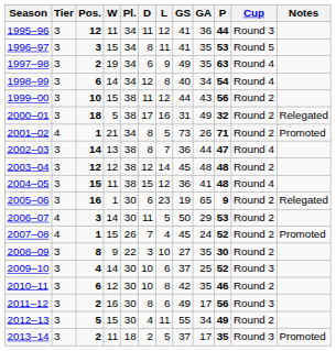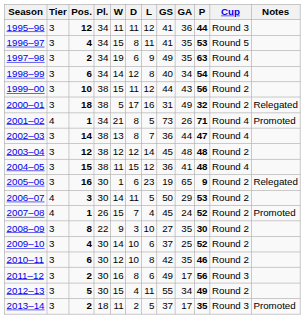 <table class="wikitable">
 <tr style="background:#efefef;">
 <th>Season</th>
 <th>Tier</th>
 <th>Pos.</th>
+<th>Pl.</th>
 <th>W</th>
-<th>Pl.</th>
 <th>D</th>
 <th>L</th>
 <th>GS</th>
 <th>GA</th>
 <th>P</th>
 <th><a href='#'>Cup</a></th>
 <th>Notes</th>
 </tr>
 <tr>
 <td><a href='#'>1995–96</a></td>
 <td>3</td>
 <td align="right"><strong>12</strong></td>
+<td align="right">34</td>
 <td align="right">11</td>
-<td align="right">34</td>
 <td align="right">11</td>
 <td align="right">12</td>
 <td align="right">41</td>
 <td align="right">36</td>
 <td align="right"><strong>44</strong></td>
 <td>Round 3</td>
 <td></td>
 </tr>
 <tr>
 <td><a href='#'>1996–97</a></td>
 <td>3</td>
-<td align="right"><strong>3</strong></td>
+<td align="right"><strong>4</strong></td>
+<td align="right">34</td>
 <td align="right">15</td>
-<td align="right">34</td>
 <td align="right">8</td>
 <td align="right">11</td>
 <td align="right">41</td>
 <td align="right">35</td>
 <td align="right"><strong>53</strong></td>
 <td>Round 5</td>
 <td></td>
 </tr>
 <tr>
 <td><a href='#'>1997–98</a></td>
 <td>3</td>
 <td align="right"><strong>2</strong></td>
+<td align="right">34</td>
 <td align="right">19</td>
-<td align="right">34</td>
 <td align="right">6</td>
 <td align="right">9</td>
 <td align="right">49</td>
 <td align="right">35</td>
 <td align="right"><strong>63</strong></td>
 <td>Round 4</td>
 <td></td>
 </tr>
 <tr>
 <td><a href='#'>1998–99</a></td>
 <td>3</td>
 <td align="right"><strong>6</strong></td>
+<td align="right">34</td>
 <td align="right">14</td>
-<td align="right">34</td>
 <td align="right">12</td>
 <td align="right">8</td>
 <td align="right">40</td>
 <td align="right">34</td>
 <td align="right"><strong>54</strong></td>
 <td>Round 4</td>
 <td></td>
 </tr>
 <tr>
 <td><a href='#'>1999–00</a></td>
 <td>3</td>
 <td align="right"><strong>10</strong></td>
+<td align="right">38</td>
 <td align="right">15</td>
-<td align="right">38</td>
 <td align="right">11</td>
 <td align="right">12</td>
 <td align="right">44</td>
 <td align="right">43</td>
 <td align="right"><strong>56</strong></td>
 <td>Round 2</td>
 <td></td>
 </tr>
 <tr>
 <td><a href='#'>2000–01</a></td>
 <td>3</td>
 <td align="right"><strong>18</strong></td>
+<td align="right">38</td>
 <td align="right">5</td>
-<td align="right">38</td>
 <td align="right">17</td>
 <td align="right">16</td>
 <td align="right">31</td>
 <td align="right">49</td>
 <td align="right"><strong>32</strong></td>
 <td>Round 2</td>
 <td>Relegated</td>
 </tr>
 <tr>
 <td><a href='#'>2001–02</a></td>
 <td>4</td>
 <td align="right"><strong>1</strong></td>
+<td align="right">34</td>
 <td align="right">21</td>
-<td align="right">34</td>
 <td align="right">8</td>
 <td align="right">5</td>
 <td align="right">73</td>
 <td align="right">26</td>
 <td align="right"><strong>71</strong></td>
-<td>Round 2</td>
+<td>Round 4</td>
 <td>Promoted</td>
 </tr>
 <tr>
 <td><a href='#'>2002–03</a></td>
 <td>3</td>
 <td align="right"><strong>14</strong></td>
+<td align="right">38</td>
 <td align="right">13</td>
-<td align="right">38</td>
 <td align="right">8</td>
 <td align="right">7</td>
 <td align="right">36</td>
 <td align="right">44</td>
 <td align="right"><strong>47</strong></td>
 <td>Round 4</td>
 <td></td>
 </tr>
 <tr>
 <td><a href='#'>2003–04</a></td>
 <td>3</td>
 <td align="right"><strong>12</strong></td>
+<td align="right">38</td>
 <td align="right">12</td>
-<td align="right">38</td>
 <td align="right">12</td>
 <td align="right">14</td>
 <td align="right">45</td>
 <td align="right">48</td>
 <td align="right"><strong>48</strong></td>
 <td>Round 2</td>
 <td></td>
 </tr>
 <tr>
 <td><a href='#'>2004–05</a></td>
 <td>3</td>
 <td align="right"><strong>15</strong></td>
+<td align="right">38</td>
 <td align="right">11</td>
-<td align="right">38</td>
 <td align="right">15</td>
 <td align="right">12</td>
 <td align="right">36</td>
 <td align="right">41</td>
 <td align="right"><strong>48</strong></td>
 <td>Round 4</td>
 <td></td>
 </tr>
 <tr>
 <td><a href='#'>2005–06</a></td>
 <td>3</td>
 <td align="right"><strong>16</strong></td>
+<td align="right">30</td>
 <td align="right">1</td>
-<td align="right">30</td>
 <td align="right">6</td>
 <td align="right">23</td>
 <td align="right">19</td>
 <td align="right">65</td>
 <td align="right"><strong>9</strong></td>
 <td>Round 2</td>
 <td>Relegated</td>
 </tr>
 <tr>
 <td><a href='#'>2006–07</a></td>
 <td>4</td>
 <td align="right"><strong>3</strong></td>
+<td align="right">30</td>
 <td align="right">14</td>
-<td align="right">30</td>
 <td align="right">11</td>
 <td align="right">5</td>
 <td align="right">50</td>
 <td align="right">29</td>
 <td align="right"><strong>53</strong></td>
 <td>Round 2</td>
 <td></td>
 </tr>
 <tr>
 <td><a href='#'>2007–08</a></td>
 <td>4</td>
 <td align="right"><strong>1</strong></td>
+<td align="right">26</td>
 <td align="right">15</td>
-<td align="right">26</td>
 <td align="right">7</td>
 <td align="right">4</td>
 <td align="right">45</td>
 <td align="right">24</td>
 <td align="right"><strong>52</strong></td>
 <td>Round 2</td>
 <td>Promoted</td>
 </tr>
 <tr>
 <td><a href='#'>2008–09</a></td>
 <td>3</td>
 <td align="right"><strong>8</strong></td>
+<td align="right">22</td>
 <td align="right">9</td>
-<td align="right">22</td>
 <td align="right">3</td>
 <td align="right">10</td>
 <td align="right">27</td>
 <td align="right">35</td>
 <td align="right"><strong>30</strong></td>
 <td>Round 2</td>
 <td></td>
 </tr>
 <tr>
 <td><a href='#'>2009–10</a></td>
 <td>3</td>
 <td align="right"><strong>4</strong></td>
+<td align="right">30</td>
 <td align="right">14</td>
-<td align="right">30</td>
 <td align="right">10</td>
 <td align="right">6</td>
 <td align="right">37</td>
 <td align="right">25</td>
 <td align="right"><strong>52</strong></td>
-<td>Round 3</td>
+<td>Round 2</td>
 <td></td>
 </tr>
 <tr>
 <td><a href='#'>2010–11</a></td>
 <td>3</td>
 <td align="right"><strong>6</strong></td>
+<td align="right">30</td>
 <td align="right">12</td>
-<td align="right">30</td>
 <td align="right">10</td>
 <td align="right">8</td>
 <td align="right">42</td>
 <td align="right">35</td>
 <td align="right"><strong>46</strong></td>
 <td>Round 2</td>
 <td></td>
 </tr>
 <tr>
 <td><a href='#'>2011–12</a></td>
 <td>3</td>
 <td align="right"><strong>2</strong></td>
+<td align="right">30</td>
 <td align="right">16</td>
-<td align="right">30</td>
 <td align="right">8</td>
 <td align="right">6</td>
 <td align="right">49</td>
 <td align="right">17</td>
 <td align="right"><strong>56</strong></td>
 <td>Round 3</td>
 <td></td>
 </tr>
 <tr>
 <td><a href='#'>2012–13</a></td>
 <td>3</td>
 <td align="right"><strong>5</strong></td>
+<td align="right">30</td>
 <td align="right">15</td>
-<td align="right">30</td>
 <td align="right">4</td>
 <td align="right">11</td>
 <td align="right">55</td>
 <td align="right">34</td>
 <td align="right"><strong>49</strong></td>
 <td>Round 2</td>
 <td></td>
 </tr>
 <tr>
 <td><a href='#'>2013–14</a></td>
 <td>3</td>
 <td align="right"><strong>2</strong></td>
+<td align="right">18</td>
 <td align="right">11</td>
-<td align="right">18</td>
 <td align="right">2</td>
 <td align="right">5</td>
 <td align="right">37</td>
 <td align="right">17</td>
 <td align="right"><strong>35</strong></td>
 <td>Round 3</td>
 <td>Promoted</td>
 </tr>
 </table>
